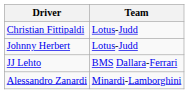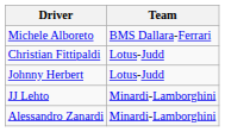 <table class="wikitable" style="font-size:90%">
 <tr>
 <th>Driver</th>
 <th>Team</th>
+</tr>
+<tr>
+<td> <a href='#'>Michele Alboreto</a></td>
+<td><a href='#'>BMS Dallara</a>-<a href='#'>Ferrari</a></td>
 </tr>
 <tr>
 <td> <a href='#'>Christian Fittipaldi</a></td>
 <td><a href='#'>Lotus</a>-<a href='#'>Judd</a></td>
 </tr>
 <tr>
 <td> <a href='#'>Johnny Herbert</a></td>
 <td><a href='#'>Lotus</a>-<a href='#'>Judd</a></td>
 </tr>
 <tr>
 <td> <a href='#'>JJ Lehto</a></td>
-<td><a href='#'>BMS</a> <a href='#'>Dallara</a>-<a href='#'>Ferrari</a></td>
+<td><a href='#'>Minardi</a>-<a href='#'>Lamborghini</a></td>
 </tr>
 <tr>
 <td> <a href='#'>Alessandro Zanardi</a></td>
 <td><a href='#'>Minardi</a>-<a href='#'>Lamborghini</a></td>
 </tr>
 </table>
